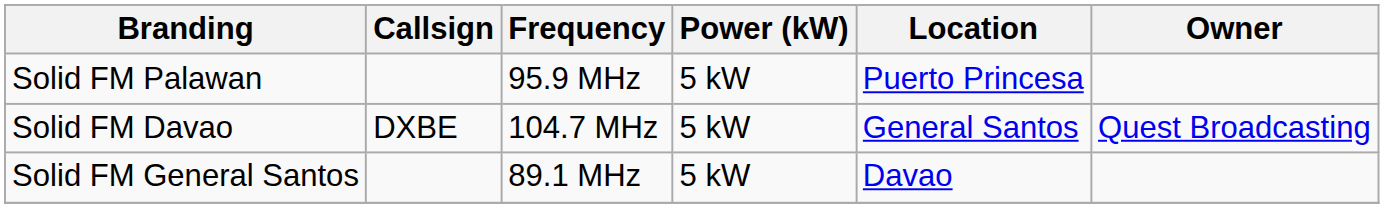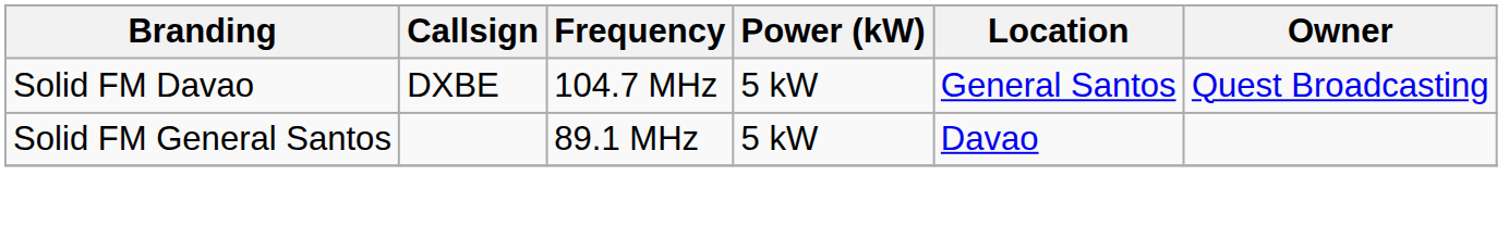 <table class="wikitable">
 <tr>
 <th>Branding</th>
 <th>Callsign</th>
 <th>Frequency</th>
 <th>Power (kW)</th>
 <th>Location</th>
 <th>Owner</th>
-</tr>
-<tr>
-<td>Solid FM Palawan</td>
-<td></td>
-<td>95.9 MHz</td>
-<td>5 kW</td>
-<td><a href='#'>Puerto Princesa</a></td>
-<td></td>
 </tr>
 <tr>
 <td>Solid FM Davao</td>
 <td>DXBE</td>
 <td>104.7 MHz</td>
 <td>5 kW</td>
 <td><a href='#'>General Santos</a></td>
 <td><a href='#'>Quest Broadcasting</a></td>
 </tr>
 <tr>
 <td>Solid FM General Santos</td>
 <td></td>
 <td>89.1 MHz</td>
 <td>5 kW</td>
 <td><a href='#'>Davao</a></td>
 <td></td>
 </tr>
 <tr>
 </tr>
 </table>
